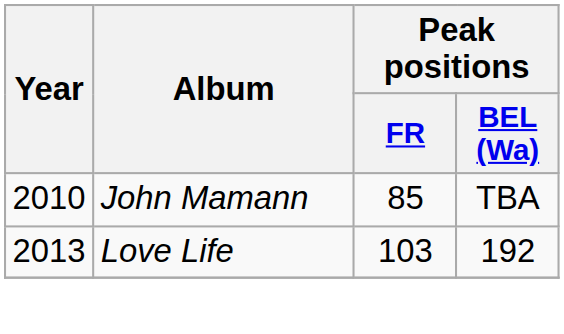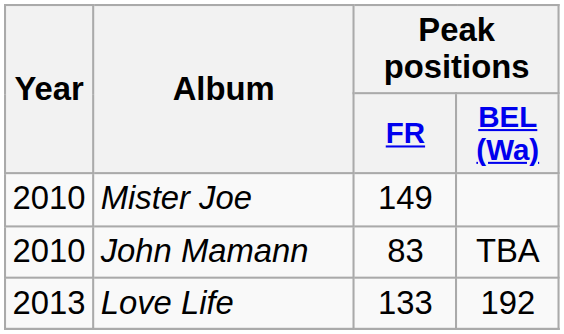 <table class="wikitable">
 <tr>
 <th align="center" rowspan="2" width="10">Year</th>
 <th align="center" rowspan="2" width="120">Album</th>
 <th align="center" colspan="2" width="20">Peak positions</th>
 </tr>
 <tr>
 <th scope="col" style="width:3em;font-size:90%;"><a href='#'>FR</a><br></th>
 <th scope="col" style="width:3em;font-size:90%;"><a href='#'>BEL (Wa)</a><br></th>
 </tr>
 <tr>
 <td style="text-align:center;">2010</td>
+<td><em>Mister Joe</em></td>
+<td style="text-align:center;">149</td>
+<td style="text-align:center;"></td>
+</tr>
+<tr>
+<td style="text-align:center;">2010</td>
 <td><em>John Mamann</em></td>
-<td style="text-align:center;">85</td>
+<td style="text-align:center;">83</td>
 <td style="text-align:center;">TBA</td>
 </tr>
 <tr>
 <td style="text-align:center;">2013</td>
 <td><em>Love Life</em></td>
-<td style="text-align:center;">103</td>
+<td style="text-align:center;">133</td>
 <td style="text-align:center;">192</td>
 </tr>
 <tr>
 </tr>
 </table>
